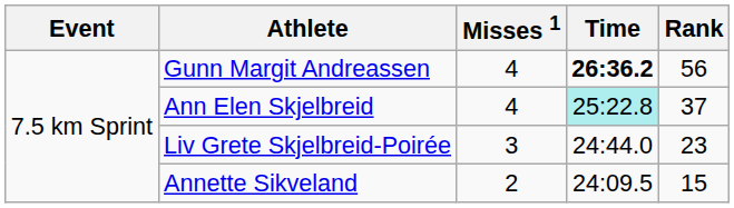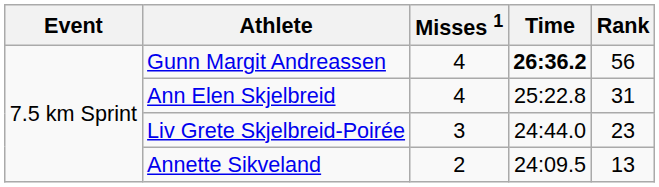 <table class="wikitable" style="font-size:90%">
 <tr>
 <th>Event</th>
 <th>Athlete</th>
 <th>Misses <sup>1</sup></th>
 <th>Time</th>
 <th>Rank</th>
 </tr>
 <tr>
 <td rowspan="4">7.5 km Sprint</td>
 <td><a href='#'>Gunn Margit Andreassen</a></td>
 <td align="center">4</td>
 <td align="center"><strong>26:36.2</strong></td>
 <td align="center">56</td>
 </tr>
 <tr>
 <td><a href='#'>Ann Elen Skjelbreid</a></td>
 <td align="center">4</td>
-<td align="center" style="background: paleturquoise;">25:22.8</td>
-<td align="center">37</td>
+<td align="center">25:22.8</td>
+<td align="center">31</td>
 </tr>
 <tr>
 <td><a href='#'>Liv Grete Skjelbreid-Poirée</a></td>
 <td align="center">3</td>
 <td align="center">24:44.0</td>
 <td align="center">23</td>
 </tr>
 <tr>
 <td><a href='#'>Annette Sikveland</a></td>
 <td align="center">2</td>
 <td align="center">24:09.5</td>
-<td align="center">15</td>
+<td align="center">13</td>
 </tr>
 </table>
